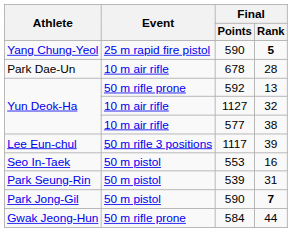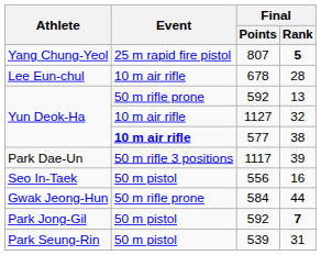 <table class="wikitable" style="font-size:90%">
 <tr>
 <th rowspan="2">Athlete</th>
 <th rowspan="2">Event</th>
 <th colspan=2>Final</th>
 </tr>
 <tr style="font-size:95%">
 <th>Points</th>
 <th>Rank</th>
 </tr>
 <tr align=center>
 <td align=left><a href='#'>Yang Chung-Yeol</a></td>
 <td align=left><a href='#'>25 m rapid fire pistol</a></td>
-<td>590</td>
+<td>807</td>
 <td><strong>5</strong></td>
 </tr>
 <tr align=center>
-<td align=left>Park Dae-Un</td>
+<td align=left><a href='#'>Lee Eun-chul</a></td>
 <td align=left><a href='#'>10 m air rifle</a></td>
 <td>678</td>
 <td>28</td>
 </tr>
 <tr align=center>
 <td align=left rowspan=3><a href='#'>Yun Deok-Ha</a></td>
 <td align=left><a href='#'>50 m rifle prone</a></td>
 <td>592</td>
 <td>13</td>
 </tr>
 <tr align=center>
 <td align=left><a href='#'>10 m air rifle</a></td>
 <td>1127</td>
 <td>32</td>
 </tr>
 <tr align=center>
-<td align=left><a href='#'>10 m air rifle</a></td>
+<td align=left><strong><a href='#'>10 m air rifle</a></strong></td>
 <td>577</td>
 <td>38</td>
 </tr>
 <tr align=center>
-<td align=left><a href='#'>Lee Eun-chul</a></td>
+<td align=left>Park Dae-Un</td>
 <td align=left><a href='#'>50 m rifle 3 positions</a></td>
 <td>1117</td>
 <td>39</td>
 </tr>
 <tr align=center>
 <td align=left><a href='#'>Seo In-Taek</a></td>
 <td align=left><a href='#'>50 m pistol</a></td>
-<td>553</td>
+<td>556</td>
 <td>16</td>
+</tr>
+<tr align=center>
+<td align=left><a href='#'>Gwak Jeong-Hun</a></td>
+<td align=left><a href='#'>50 m rifle prone</a></td>
+<td>584</td>
+<td>44</td>
+</tr>
+<tr align=center>
+<td align=left><a href='#'>Park Jong-Gil</a></td>
+<td align=left><a href='#'>50 m pistol</a></td>
+<td>592</td>
+<td><strong>7</strong></td>
 </tr>
 <tr align=center>
 <td align=left><a href='#'>Park Seung-Rin</a></td>
 <td align=left><a href='#'>50 m pistol</a></td>
 <td>539</td>
 <td>31</td>
 </tr>
-<tr align=center>
-<td align=left><a href='#'>Park Jong-Gil</a></td>
-<td align=left><a href='#'>50 m pistol</a></td>
-<td>590</td>
-<td><strong>7</strong></td>
-</tr>
-<tr align=center>
-<td align=left><a href='#'>Gwak Jeong-Hun</a></td>
-<td align=left><a href='#'>50 m rifle prone</a></td>
-<td>584</td>
-<td>44</td>
-</tr>
 </table>
